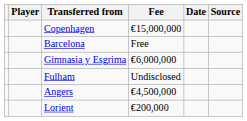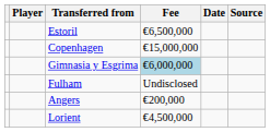 <table class="wikitable plainrowheaders sortable">
 <tr>
 <th></th>
 <th scope="col">Player</th>
 <th>Transferred from</th>
 <th style="width: 65px;">Fee</th>
 <th scope="col">Date</th>
 <th scope="col">Source</th>
 </tr>
 <tr>
 <td align="center"></td>
 <td></td>
+<td> <a href='#'>Estoril</a></td>
+<td>€6,500,000</td>
+<td></td>
+<td></td>
+</tr>
+<tr>
+<td align="center"></td>
+<td></td>
 <td> <a href='#'>Copenhagen</a></td>
 <td>€15,000,000</td>
 <td></td>
 <td></td>
 </tr>
 <tr>
 <td align="center"></td>
 <td></td>
-<td> <a href='#'>Barcelona</a></td>
-<td>Free</td>
-<td></td>
-<td></td>
-</tr>
-<tr>
-<td align="center"></td>
-<td></td>
 <td> <a href='#'>Gimnasia y Esgrima</a></td>
-<td>€6,000,000</td>
+<td style="background: lightblue;">€6,000,000</td>
 <td></td>
 <td></td>
 </tr>
 <tr>
 <td align="center"></td>
 <td></td>
 <td> <a href='#'>Fulham</a></td>
 <td>Undisclosed</td>
 <td></td>
 <td></td>
 </tr>
 <tr>
 <td align="center"></td>
 <td></td>
 <td> <a href='#'>Angers</a></td>
-<td>€4,500,000</td>
+<td>€200,000</td>
 <td></td>
 <td></td>
 </tr>
 <tr>
 <td align="center"></td>
 <td></td>
 <td> <a href='#'>Lorient</a></td>
-<td>€200,000</td>
+<td>€4,500,000</td>
 <td></td>
 <td></td>
 </tr>
 </table>
